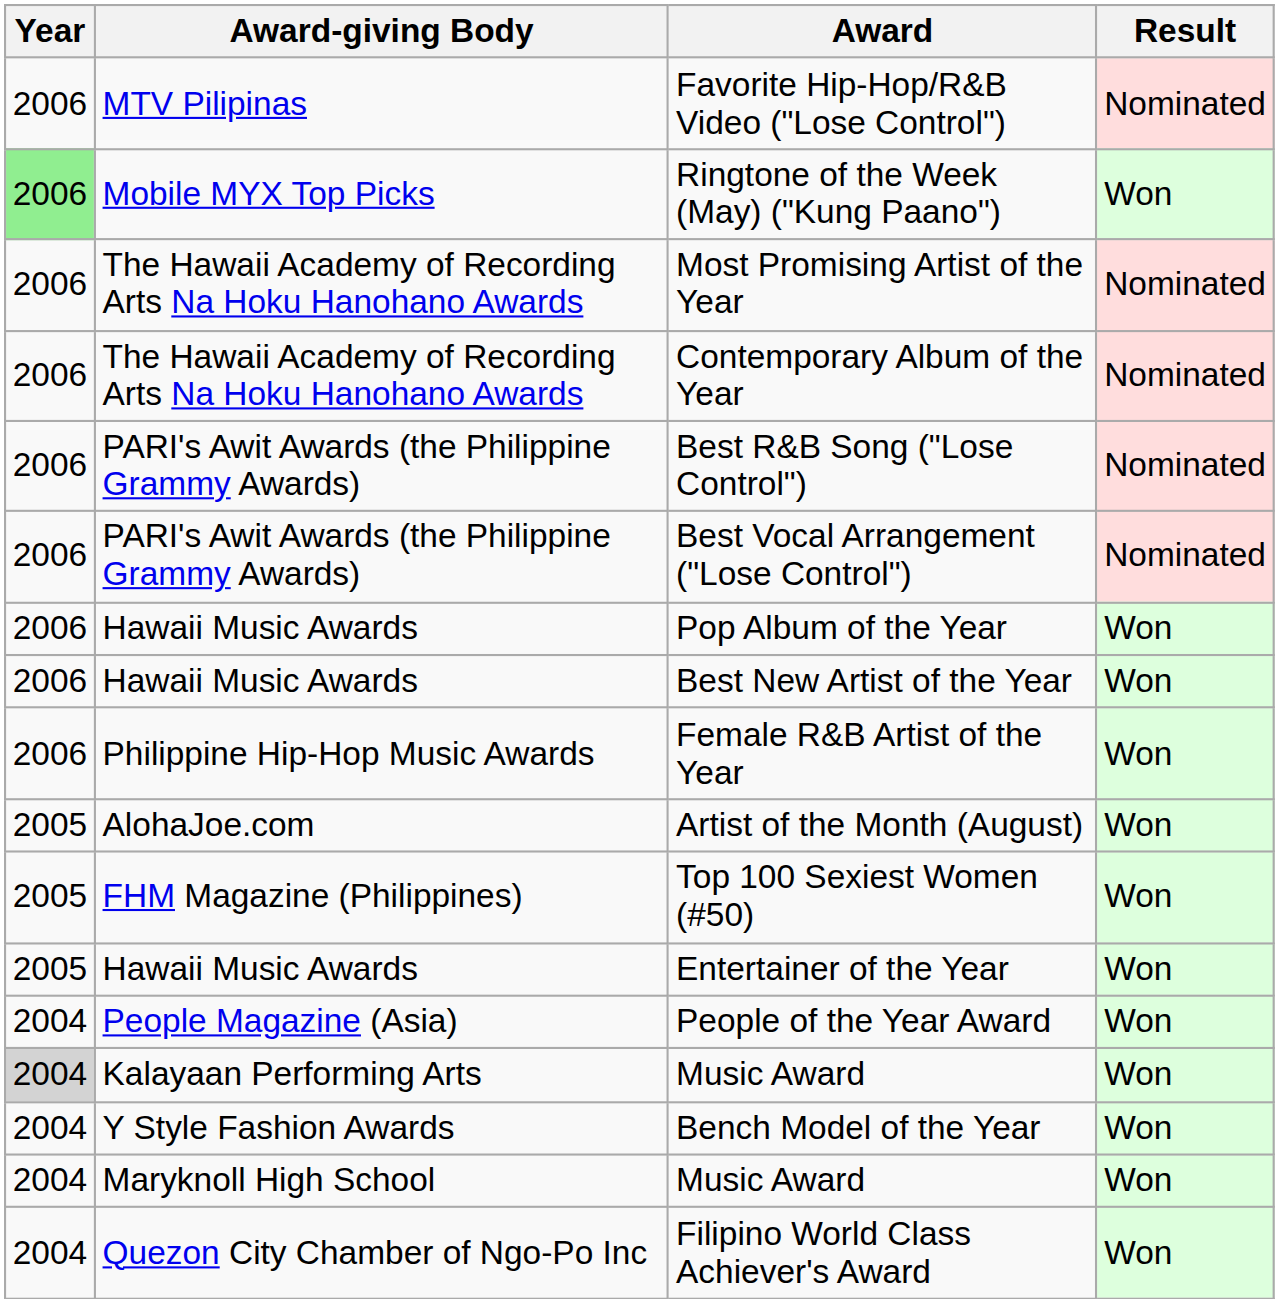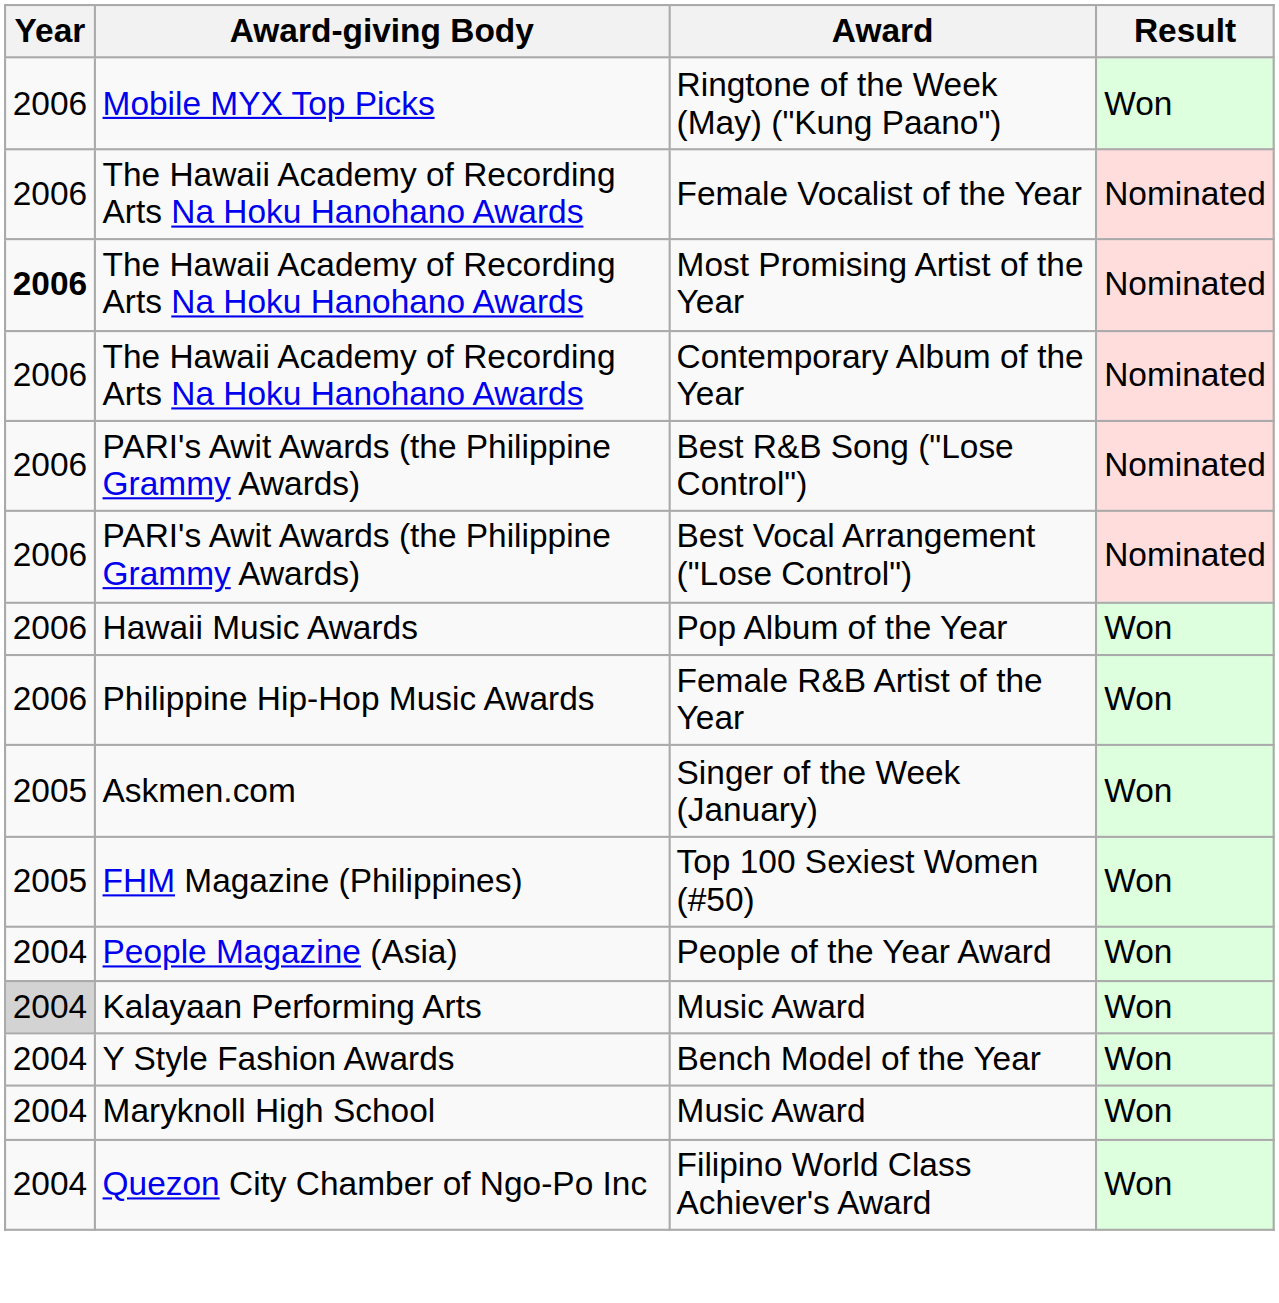 <table class="wikitable">
 <tr>
 <th>Year</th>
 <th>Award-giving Body</th>
 <th>Award</th>
 <th>Result</th>
 </tr>
 <tr>
 <td>2006</td>
-<td><a href='#'>MTV Pilipinas</a></td>
-<td>Favorite Hip-Hop/R&B Video ("Lose Control")</td>
-<td style="background:#fdd;">Nominated</td>
-</tr>
-<tr>
-<td style="background: lightgreen;">2006</td>
 <td><a href='#'>Mobile MYX Top Picks</a></td>
 <td>Ringtone of the Week (May) ("Kung Paano")</td>
 <td style="background:#dfd;">Won</td>
 </tr>
 <tr>
 <td>2006</td>
+<td>The Hawaii Academy of Recording Arts <a href='#'>Na Hoku Hanohano Awards</a></td>
+<td>Female Vocalist of the Year</td>
+<td style="background:#fdd;">Nominated</td>
+</tr>
+<tr>
+<td><strong>2006</strong></td>
 <td>The Hawaii Academy of Recording Arts <a href='#'>Na Hoku Hanohano Awards</a></td>
 <td>Most Promising Artist of the Year</td>
 <td style="background:#fdd;">Nominated</td>
 </tr>
 <tr>
 <td>2006</td>
 <td>The Hawaii Academy of Recording Arts <a href='#'>Na Hoku Hanohano Awards</a></td>
 <td>Contemporary Album of the Year</td>
 <td style="background:#fdd;">Nominated</td>
 </tr>
 <tr>
 <td>2006</td>
 <td>PARI's Awit Awards (the Philippine <a href='#'>Grammy</a> Awards)</td>
 <td>Best R&B Song ("Lose Control")</td>
 <td style="background:#fdd;">Nominated</td>
 </tr>
 <tr>
 <td>2006</td>
 <td>PARI's Awit Awards (the Philippine <a href='#'>Grammy</a> Awards)</td>
 <td>Best Vocal Arrangement ("Lose Control")</td>
 <td style="background:#fdd;">Nominated</td>
 </tr>
 <tr>
 <td>2006</td>
 <td>Hawaii Music Awards</td>
 <td>Pop Album of the Year</td>
 <td style="background:#dfd;">Won</td>
 </tr>
 <tr>
 <td>2006</td>
-<td>Hawaii Music Awards</td>
-<td>Best New Artist of the Year</td>
-<td style="background:#dfd;">Won</td>
-</tr>
-<tr>
-<td>2006</td>
 <td>Philippine Hip-Hop Music Awards</td>
 <td>Female R&B Artist of the Year</td>
 <td style="background:#dfd;">Won</td>
 </tr>
 <tr>
 <td>2005</td>
-<td>AlohaJoe.com</td>
-<td>Artist of the Month (August)</td>
+<td>Askmen.com</td>
+<td>Singer of the Week (January)</td>
 <td style="background:#dfd;">Won</td>
 </tr>
 <tr>
 <td>2005</td>
 <td><a href='#'>FHM</a> Magazine (Philippines)</td>
 <td>Top 100 Sexiest Women (#50)</td>
-<td style="background:#dfd;">Won</td>
-</tr>
-<tr>
-<td>2005</td>
-<td>Hawaii Music Awards</td>
-<td>Entertainer of the Year</td>
 <td style="background:#dfd;">Won</td>
 </tr>
 <tr>
 <td>2004</td>
 <td><a href='#'>People Magazine</a> (Asia)</td>
 <td>People of the Year Award</td>
 <td style="background:#dfd;">Won</td>
 </tr>
 <tr>
 <td style="background: lightgrey;">2004</td>
 <td>Kalayaan Performing Arts</td>
 <td>Music Award</td>
 <td style="background:#dfd;">Won</td>
 </tr>
 <tr>
 <td>2004</td>
 <td>Y Style Fashion Awards</td>
 <td>Bench Model of the Year</td>
 <td style="background:#dfd;">Won</td>
 </tr>
 <tr>
 <td>2004</td>
 <td>Maryknoll High School</td>
 <td>Music Award</td>
 <td style="background:#dfd;">Won</td>
 </tr>
 <tr>
 <td>2004</td>
 <td><a href='#'>Quezon</a> City Chamber of Ngo-Po Inc</td>
 <td>Filipino World Class Achiever's Award</td>
 <td style="background:#dfd;">Won</td>
 </tr>
 </table>
